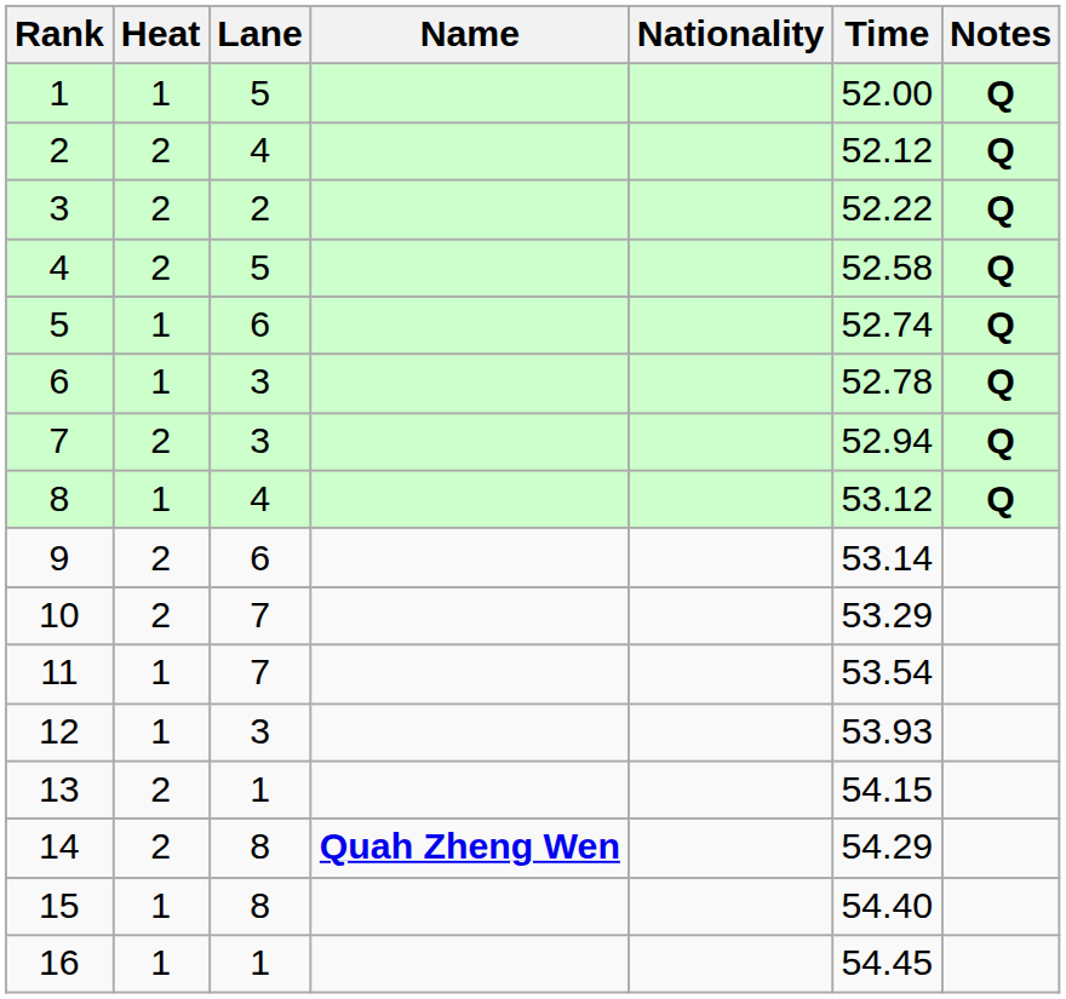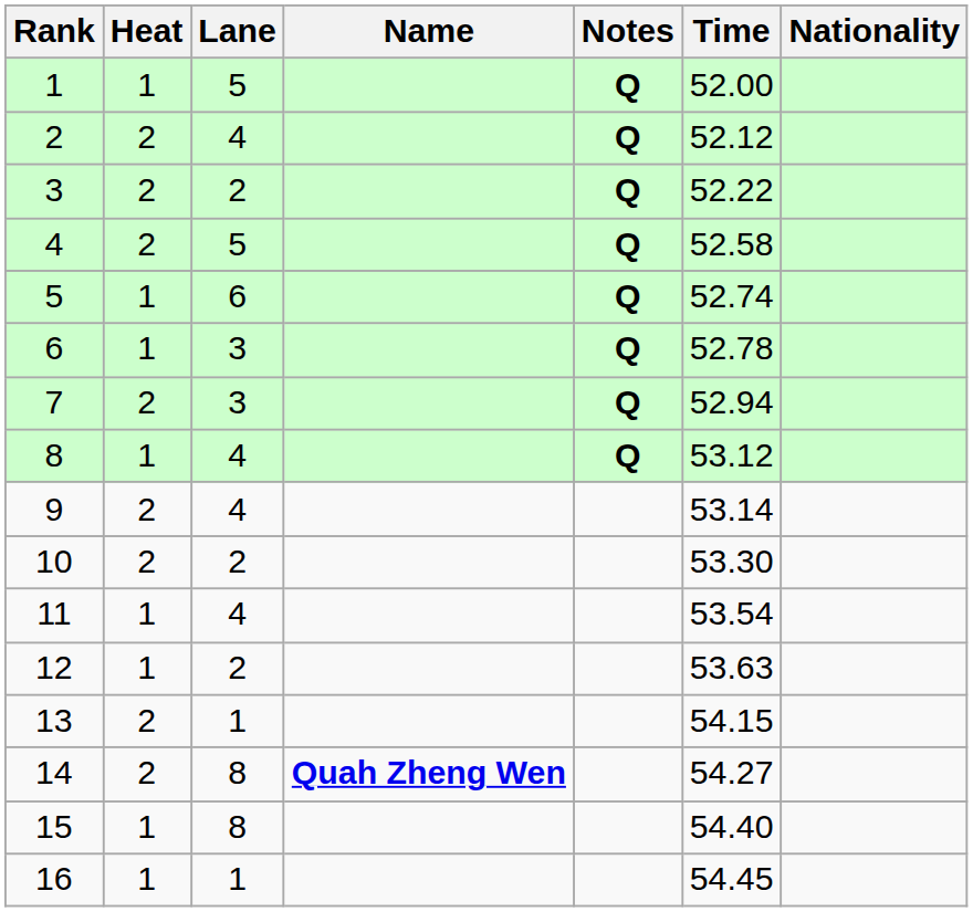 <table class="wikitable sortable" style="text-align:center">
 <tr>
 <th>Rank</th>
 <th>Heat</th>
 <th>Lane</th>
 <th>Name</th>
+<th>Notes</th>
+<th>Time</th>
 <th>Nationality</th>
-<th>Time</th>
-<th>Notes</th>
 </tr>
 <tr bgcolor=ccffcc>
 <td>1</td>
 <td>1</td>
 <td>5</td>
 <td align=left></td>
+<td><strong>Q</strong></td>
+<td>52.00</td>
 <td align=left></td>
-<td>52.00</td>
-<td><strong>Q</strong></td>
 </tr>
 <tr bgcolor=ccffcc>
 <td>2</td>
 <td>2</td>
 <td>4</td>
 <td align=left></td>
+<td><strong>Q</strong></td>
+<td>52.12</td>
 <td align=left></td>
-<td>52.12</td>
-<td><strong>Q</strong></td>
 </tr>
 <tr bgcolor=ccffcc>
 <td>3</td>
 <td>2</td>
 <td>2</td>
 <td align=left></td>
+<td><strong>Q</strong></td>
+<td>52.22</td>
 <td align=left></td>
-<td>52.22</td>
-<td><strong>Q</strong></td>
 </tr>
 <tr bgcolor=ccffcc>
 <td>4</td>
 <td>2</td>
 <td>5</td>
 <td align=left></td>
+<td><strong>Q</strong></td>
+<td>52.58</td>
 <td align=left></td>
-<td>52.58</td>
-<td><strong>Q</strong></td>
 </tr>
 <tr bgcolor=ccffcc>
 <td>5</td>
 <td>1</td>
 <td>6</td>
 <td align=left></td>
+<td><strong>Q</strong></td>
+<td>52.74</td>
 <td align=left></td>
-<td>52.74</td>
-<td><strong>Q</strong></td>
 </tr>
 <tr bgcolor=ccffcc>
 <td>6</td>
 <td>1</td>
 <td>3</td>
 <td align=left></td>
+<td><strong>Q</strong></td>
+<td>52.78</td>
 <td align=left></td>
-<td>52.78</td>
-<td><strong>Q</strong></td>
 </tr>
 <tr bgcolor=ccffcc>
 <td>7</td>
 <td>2</td>
 <td>3</td>
 <td align=left></td>
+<td><strong>Q</strong></td>
+<td>52.94</td>
 <td align=left></td>
-<td>52.94</td>
-<td><strong>Q</strong></td>
 </tr>
 <tr bgcolor=ccffcc>
 <td>8</td>
 <td>1</td>
 <td>4</td>
 <td align=left></td>
+<td><strong>Q</strong></td>
+<td>53.12</td>
 <td align=left></td>
-<td>53.12</td>
-<td><strong>Q</strong></td>
 </tr>
 <tr>
 <td>9</td>
 <td>2</td>
-<td>6</td>
+<td>4</td>
 <td align=left></td>
+<td></td>
+<td>53.14</td>
 <td align=left></td>
-<td>53.14</td>
-<td></td>
 </tr>
 <tr>
 <td>10</td>
 <td>2</td>
-<td>7</td>
+<td>2</td>
 <td align=left></td>
+<td></td>
+<td>53.30</td>
 <td align=left></td>
-<td>53.29</td>
-<td></td>
 </tr>
 <tr>
 <td>11</td>
 <td>1</td>
-<td>7</td>
+<td>4</td>
 <td align=left></td>
+<td></td>
+<td>53.54</td>
 <td align=left></td>
-<td>53.54</td>
-<td></td>
 </tr>
 <tr>
 <td>12</td>
 <td>1</td>
-<td>3</td>
+<td>2</td>
 <td align=left></td>
+<td></td>
+<td>53.63</td>
 <td align=left></td>
-<td>53.93</td>
-<td></td>
 </tr>
 <tr>
 <td>13</td>
 <td>2</td>
 <td>1</td>
 <td align=left></td>
+<td></td>
+<td>54.15</td>
 <td align=left></td>
-<td>54.15</td>
-<td></td>
 </tr>
 <tr>
 <td>14</td>
 <td>2</td>
 <td>8</td>
 <td align=left><strong><a href='#'>Quah Zheng Wen</a></strong></td>
+<td></td>
+<td>54.27</td>
 <td align=left></td>
-<td>54.29</td>
-<td></td>
 </tr>
 <tr>
 <td>15</td>
 <td>1</td>
 <td>8</td>
 <td align=left></td>
+<td></td>
+<td>54.40</td>
 <td align=left></td>
-<td>54.40</td>
-<td></td>
 </tr>
 <tr>
 <td>16</td>
 <td>1</td>
 <td>1</td>
 <td align=left></td>
+<td></td>
+<td>54.45</td>
 <td align=left></td>
-<td>54.45</td>
-<td></td>
 </tr>
 </table>
